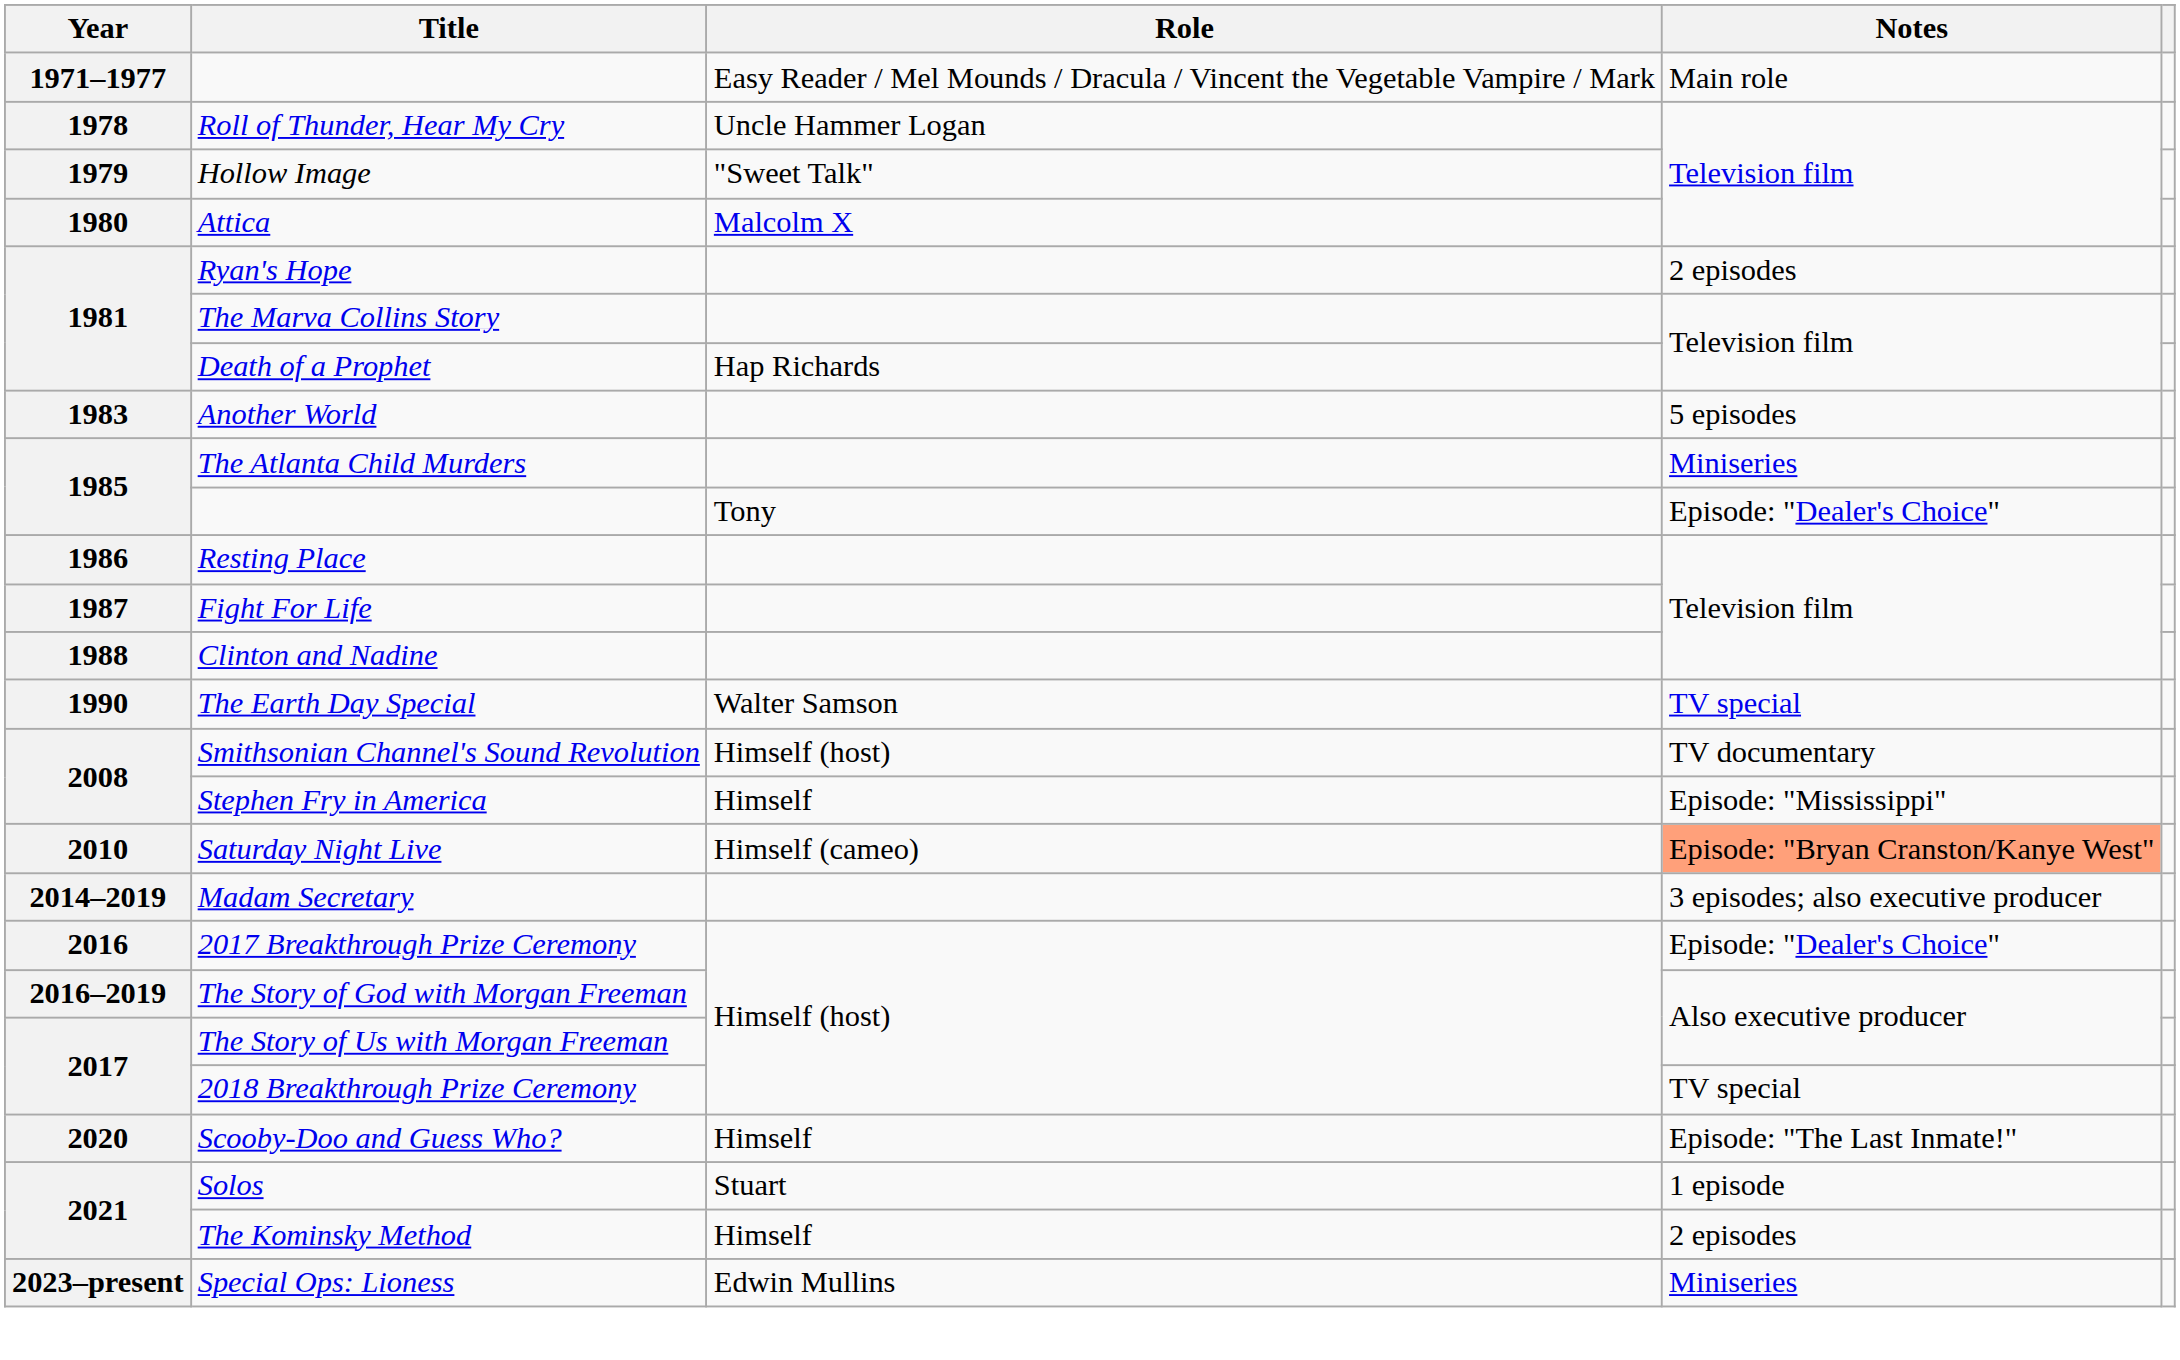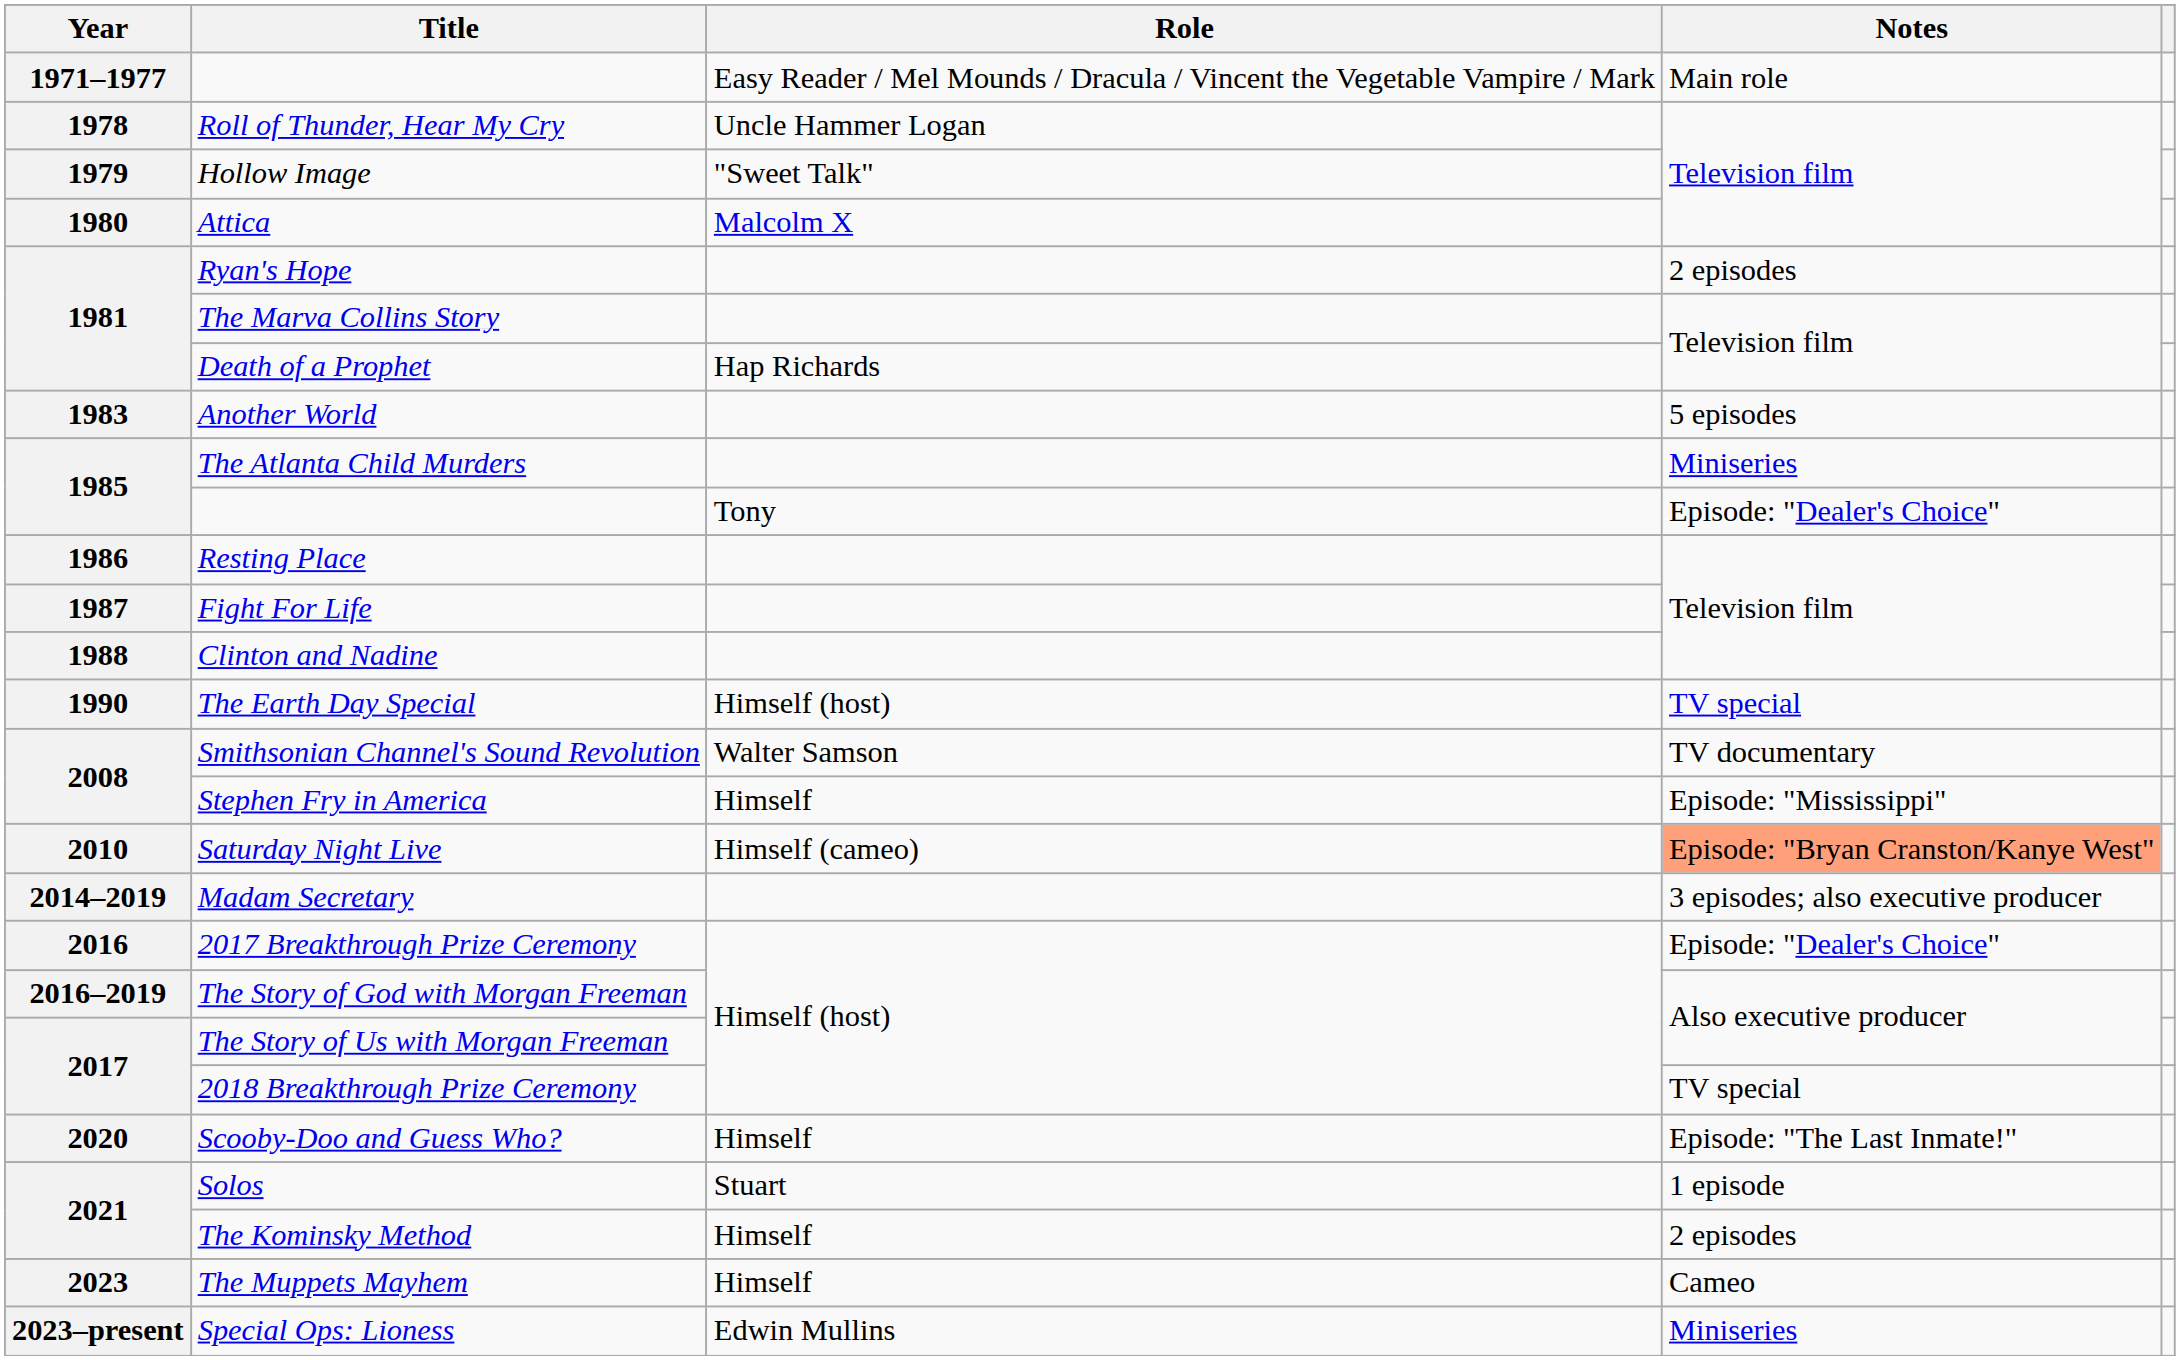 <table class="wikitable plainrowheaders sortable" style="margin-right: 0;">
 <tr>
 <th scope="col">Year</th>
 <th scope="col">Title</th>
 <th scope="col">Role</th>
 <th scope="col" class="unsortable">Notes</th>
 <th scope="col" class="unsortable"></th>
 </tr>
 <tr>
 <th scope="row">1971–1977</th>
 <td><em></em></td>
 <td>Easy Reader / Mel Mounds / Dracula / Vincent the Vegetable Vampire / Mark</td>
 <td>Main role</td>
 <td style="text-align: center;"></td>
 </tr>
 <tr>
 <th scope="row">1978</th>
 <td><em><a href='#'>Roll of Thunder, Hear My Cry</a></em></td>
 <td>Uncle Hammer Logan</td>
 <td rowspan="3"><a href='#'>Television film</a></td>
 <td style="text-align: center;"></td>
 </tr>
 <tr>
 <th scope="row">1979</th>
 <td><em>Hollow Image</em></td>
 <td> "Sweet Talk"</td>
 <td style="text-align: center;"></td>
 </tr>
 <tr>
 <th scope="row">1980</th>
 <td><em><a href='#'>Attica</a></em></td>
 <td><a href='#'>Malcolm X</a></td>
 <td style="text-align: center;"></td>
 </tr>
 <tr>
 <th rowspan="3" scope="row">1981</th>
 <td><em><a href='#'>Ryan's Hope</a></em></td>
 <td></td>
 <td>2 episodes</td>
 <td style="text-align: center;"></td>
 </tr>
 <tr>
 <td><em><a href='#'>The Marva Collins Story</a></em></td>
 <td></td>
 <td rowspan="2">Television film</td>
 <td style="text-align: center;"></td>
 </tr>
 <tr>
 <td><em><a href='#'>Death of a Prophet</a></em></td>
 <td>Hap Richards</td>
 <td style="text-align: center;"></td>
 </tr>
 <tr>
 <th scope="row">1983</th>
 <td><em><a href='#'>Another World</a></em></td>
 <td></td>
 <td>5 episodes</td>
 <td style="text-align: center;"></td>
 </tr>
 <tr>
 <th rowspan="2" scope="row">1985</th>
 <td><em><a href='#'>The Atlanta Child Murders</a></em></td>
 <td></td>
 <td><a href='#'>Miniseries</a></td>
 <td style="text-align: center;"></td>
 </tr>
 <tr>
 <td><em></em></td>
 <td>Tony</td>
 <td>Episode: "<a href='#'>Dealer's Choice</a>"</td>
 <td style="text-align: center;"></td>
 </tr>
 <tr>
 <th scope="row">1986</th>
 <td><em><a href='#'>Resting Place</a></em></td>
 <td></td>
 <td rowspan="3">Television film</td>
 <td style="text-align: center;"></td>
 </tr>
 <tr>
 <th scope="row">1987</th>
 <td><em><a href='#'>Fight For Life</a></em></td>
 <td></td>
 <td style="text-align: center;"></td>
 </tr>
 <tr>
 <th scope="row">1988</th>
 <td><em><a href='#'>Clinton and Nadine</a></em></td>
 <td></td>
 <td style="text-align: center;"></td>
 </tr>
 <tr>
 <th scope="row">1990</th>
 <td><em><a href='#'>The Earth Day Special</a></em></td>
-<td>Walter Samson</td>
+<td>Himself (host)</td>
 <td><a href='#'>TV special</a></td>
 <td style="text-align: center;"></td>
 </tr>
 <tr>
 <th rowspan="2" scope="row">2008</th>
 <td><em><a href='#'>Smithsonian Channel's Sound Revolution</a></em></td>
-<td>Himself (host)</td>
+<td>Walter Samson</td>
 <td>TV documentary</td>
 <td style="text-align: center;"></td>
 </tr>
 <tr>
 <td><em><a href='#'>Stephen Fry in America</a></em></td>
 <td>Himself</td>
 <td>Episode: "Mississippi"</td>
 <td style="text-align: center;"></td>
 </tr>
 <tr>
 <th scope="row">2010</th>
 <td><em><a href='#'>Saturday Night Live</a></em></td>
 <td>Himself (cameo)</td>
 <td style="background: lightsalmon;">Episode: "Bryan Cranston/Kanye West"</td>
 <td style="text-align: center;"></td>
 </tr>
 <tr>
 <th scope="row">2014–2019</th>
 <td><em><a href='#'>Madam Secretary</a></em></td>
 <td></td>
 <td>3 episodes; also executive producer</td>
 <td style="text-align: center;"></td>
 </tr>
 <tr>
 <th scope="row">2016</th>
 <td><em><a href='#'>2017 Breakthrough Prize Ceremony</a></em></td>
 <td rowspan="4">Himself (host)</td>
 <td>Episode: "<a href='#'>Dealer's Choice</a>"</td>
 <td style="text-align: center;"></td>
 </tr>
 <tr>
 <th scope="row">2016–2019</th>
 <td><em><a href='#'>The Story of God with Morgan Freeman</a></em></td>
 <td rowspan="2">Also executive producer</td>
 <td style="text-align: center;"></td>
 </tr>
 <tr>
 <th rowspan="2" scope="row">2017</th>
 <td><em><a href='#'>The Story of Us with Morgan Freeman</a></em></td>
 <td style="text-align: center;"></td>
 </tr>
 <tr>
 <td><em><a href='#'>2018 Breakthrough Prize Ceremony</a></em></td>
 <td>TV special</td>
 <td style="text-align: center;"></td>
 </tr>
 <tr>
 <th scope="row">2020</th>
 <td><em><a href='#'>Scooby-Doo and Guess Who?</a></em></td>
 <td>Himself</td>
 <td>Episode: "The Last Inmate!"</td>
 <td style="text-align: center;"></td>
 </tr>
 <tr>
 <th rowspan="2" scope="row">2021</th>
 <td><em><a href='#'>Solos</a></em></td>
 <td>Stuart</td>
 <td>1 episode</td>
 <td style="text-align: center;"></td>
 </tr>
 <tr>
 <td><em><a href='#'>The Kominsky Method</a></em></td>
 <td>Himself</td>
 <td>2 episodes</td>
 <td style="text-align: center;"></td>
 </tr>
 <tr>
+<th scope="row">2023</th>
+<td><em><a href='#'>The Muppets Mayhem</a></em></td>
+<td>Himself</td>
+<td>Cameo</td>
+<td style="text-align: center;"></td>
+</tr>
+<tr>
 <th scope="row">2023–present</th>
 <td><em><a href='#'>Special Ops: Lioness</a></em></td>
 <td>Edwin Mullins</td>
 <td><a href='#'>Miniseries</a></td>
 <td style="text-align: center;"></td>
 </tr>
 </table>
